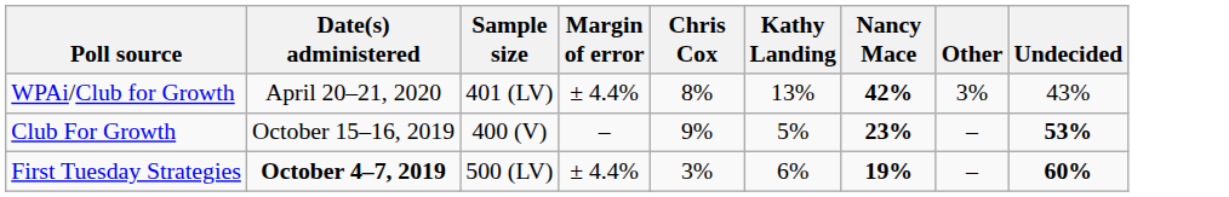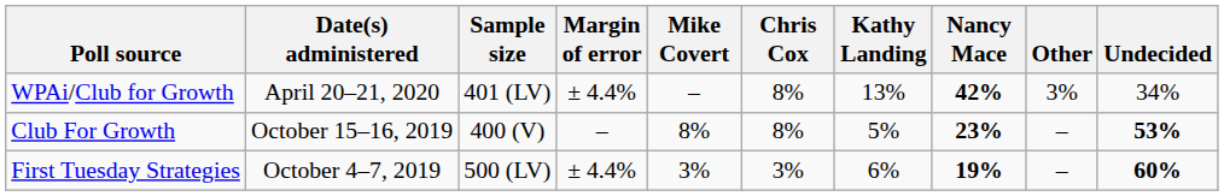 <table class="wikitable" style="font-size:90%;text-align:center;">
 <tr valign=bottom>
 <th>Poll source</th>
 <th>Date(s)<br>administered</th>
 <th>Sample<br>size</th>
 <th>Margin<br>of error</th>
+<th style="width:50px;">Mike<br>Covert</th>
 <th style="width:50px;">Chris<br>Cox</th>
 <th style="width:50px;">Kathy<br>Landing</th>
 <th style="width:50px;">Nancy<br>Mace</th>
 <th>Other</th>
 <th>Undecided</th>
 </tr>
 <tr>
 <td style="text-align:left;"><a href='#'>WPAi</a>/<a href='#'>Club for Growth</a></td>
 <td>April 20–21, 2020</td>
 <td>401 (LV)</td>
 <td>± 4.4%</td>
+<td>–</td>
 <td>8%</td>
 <td>13%</td>
 <td><strong>42%</strong></td>
 <td>3%</td>
-<td>43%</td>
+<td>34%</td>
 </tr>
 <tr>
 <td style="text-align:left;"><a href='#'>Club For Growth</a></td>
 <td>October 15–16, 2019</td>
 <td>400 (V)</td>
 <td>–</td>
-<td>9%</td>
+<td>8%</td>
+<td>8%</td>
 <td>5%</td>
 <td><strong>23%</strong></td>
 <td>–</td>
 <td><strong>53%</strong></td>
 </tr>
 <tr>
 <td style="text-align:left;"><a href='#'>First Tuesday Strategies</a></td>
-<td><strong>October 4–7, 2019</strong></td>
+<td>October 4–7, 2019</td>
 <td>500 (LV)</td>
 <td>± 4.4%</td>
+<td>3%</td>
 <td>3%</td>
 <td>6%</td>
 <td><strong>19%</strong></td>
 <td>–</td>
 <td><strong>60%</strong></td>
 </tr>
 </table>
